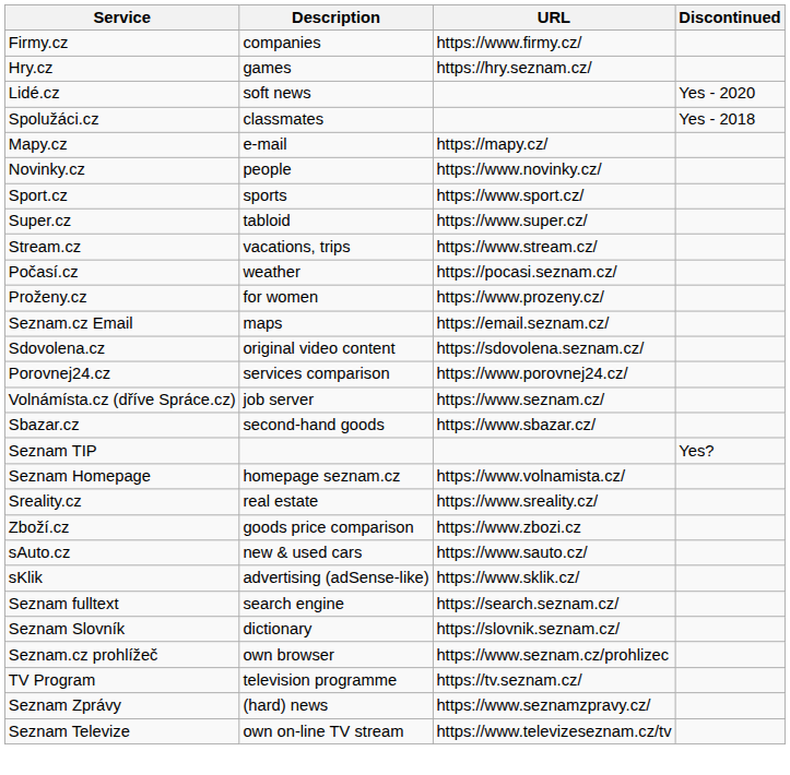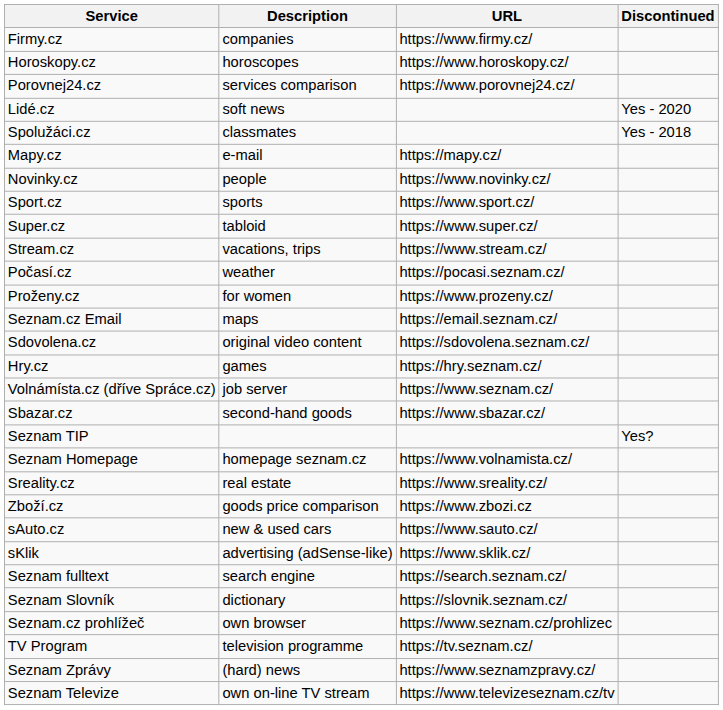 <table class="wikitable">
 <tr>
 <th>Service</th>
 <th>Description</th>
 <th>URL</th>
 <th>Discontinued</th>
 </tr>
 <tr>
 <td>Firmy.cz</td>
 <td>companies</td>
 <td>https://www.firmy.cz/</td>
 <td></td>
 </tr>
 <tr>
-<td>Hry.cz</td>
-<td>games</td>
-<td>https://hry.seznam.cz/</td>
+<td>Horoskopy.cz</td>
+<td>horoscopes</td>
+<td>https://www.horoskopy.cz/</td>
+<td></td>
+</tr>
+<tr>
+<td>Porovnej24.cz</td>
+<td>services comparison</td>
+<td>https://www.porovnej24.cz/</td>
 <td></td>
 </tr>
 <tr>
 <td>Lidé.cz</td>
 <td>soft news</td>
 <td></td>
 <td>Yes - 2020</td>
 </tr>
 <tr>
 <td>Spolužáci.cz</td>
 <td>classmates</td>
 <td></td>
 <td>Yes - 2018</td>
 </tr>
 <tr>
 <td>Mapy.cz</td>
 <td>e-mail</td>
 <td>https://mapy.cz/</td>
 <td></td>
 </tr>
 <tr>
 <td>Novinky.cz</td>
 <td>people</td>
 <td>https://www.novinky.cz/</td>
 <td></td>
 </tr>
 <tr>
 <td>Sport.cz</td>
 <td>sports</td>
 <td>https://www.sport.cz/</td>
 <td></td>
 </tr>
 <tr>
 <td>Super.cz</td>
 <td>tabloid</td>
 <td>https://www.super.cz/</td>
 <td></td>
 </tr>
 <tr>
 <td>Stream.cz</td>
 <td>vacations, trips</td>
 <td>https://www.stream.cz/</td>
 <td></td>
 </tr>
 <tr>
 <td>Počasí.cz</td>
 <td>weather</td>
 <td>https://pocasi.seznam.cz/</td>
 <td></td>
 </tr>
 <tr>
 <td>Proženy.cz</td>
 <td>for women</td>
 <td>https://www.prozeny.cz/</td>
 <td></td>
 </tr>
 <tr>
 <td>Seznam.cz Email</td>
 <td>maps</td>
 <td>https://email.seznam.cz/</td>
 <td></td>
 </tr>
 <tr>
 <td>Sdovolena.cz</td>
 <td>original video content</td>
 <td>https://sdovolena.seznam.cz/</td>
 <td></td>
 </tr>
 <tr>
-<td>Porovnej24.cz</td>
-<td>services comparison</td>
-<td>https://www.porovnej24.cz/</td>
+<td>Hry.cz</td>
+<td>games</td>
+<td>https://hry.seznam.cz/</td>
 <td></td>
 </tr>
 <tr>
 <td>Volnámísta.cz (dříve Spráce.cz)</td>
 <td>job server</td>
 <td>https://www.seznam.cz/</td>
 <td></td>
 </tr>
 <tr>
 <td>Sbazar.cz</td>
 <td>second-hand goods</td>
 <td>https://www.sbazar.cz/</td>
 <td></td>
 </tr>
 <tr>
 <td>Seznam TIP</td>
 <td></td>
 <td></td>
 <td>Yes?</td>
 </tr>
 <tr>
 <td>Seznam Homepage</td>
 <td>homepage seznam.cz</td>
 <td>https://www.volnamista.cz/</td>
 <td></td>
 </tr>
 <tr>
 <td>Sreality.cz</td>
 <td>real estate</td>
 <td>https://www.sreality.cz/</td>
 <td></td>
 </tr>
 <tr>
 <td>Zboží.cz</td>
 <td>goods price comparison</td>
 <td>https://www.zbozi.cz</td>
 <td></td>
 </tr>
 <tr>
 <td>sAuto.cz</td>
 <td>new & used cars</td>
 <td>https://www.sauto.cz/</td>
 <td></td>
 </tr>
 <tr>
 <td>sKlik</td>
 <td>advertising (adSense-like)</td>
 <td>https://www.sklik.cz/</td>
 <td></td>
 </tr>
 <tr>
 <td>Seznam fulltext</td>
 <td>search engine</td>
 <td>https://search.seznam.cz/</td>
 <td></td>
 </tr>
 <tr>
 <td>Seznam Slovník</td>
 <td>dictionary</td>
 <td>https://slovnik.seznam.cz/</td>
 <td></td>
 </tr>
 <tr>
 <td>Seznam.cz prohlížeč</td>
 <td>own browser</td>
 <td>https://www.seznam.cz/prohlizec</td>
 <td></td>
 </tr>
 <tr>
 <td>TV Program</td>
 <td>television programme</td>
 <td>https://tv.seznam.cz/</td>
 <td></td>
 </tr>
 <tr>
 <td>Seznam Zprávy</td>
 <td>(hard) news</td>
 <td>https://www.seznamzpravy.cz/</td>
 <td></td>
 </tr>
 <tr>
 <td>Seznam Televize</td>
 <td>own on-line TV stream</td>
 <td>https://www.televizeseznam.cz/tv</td>
 <td></td>
 </tr>
 </table>
